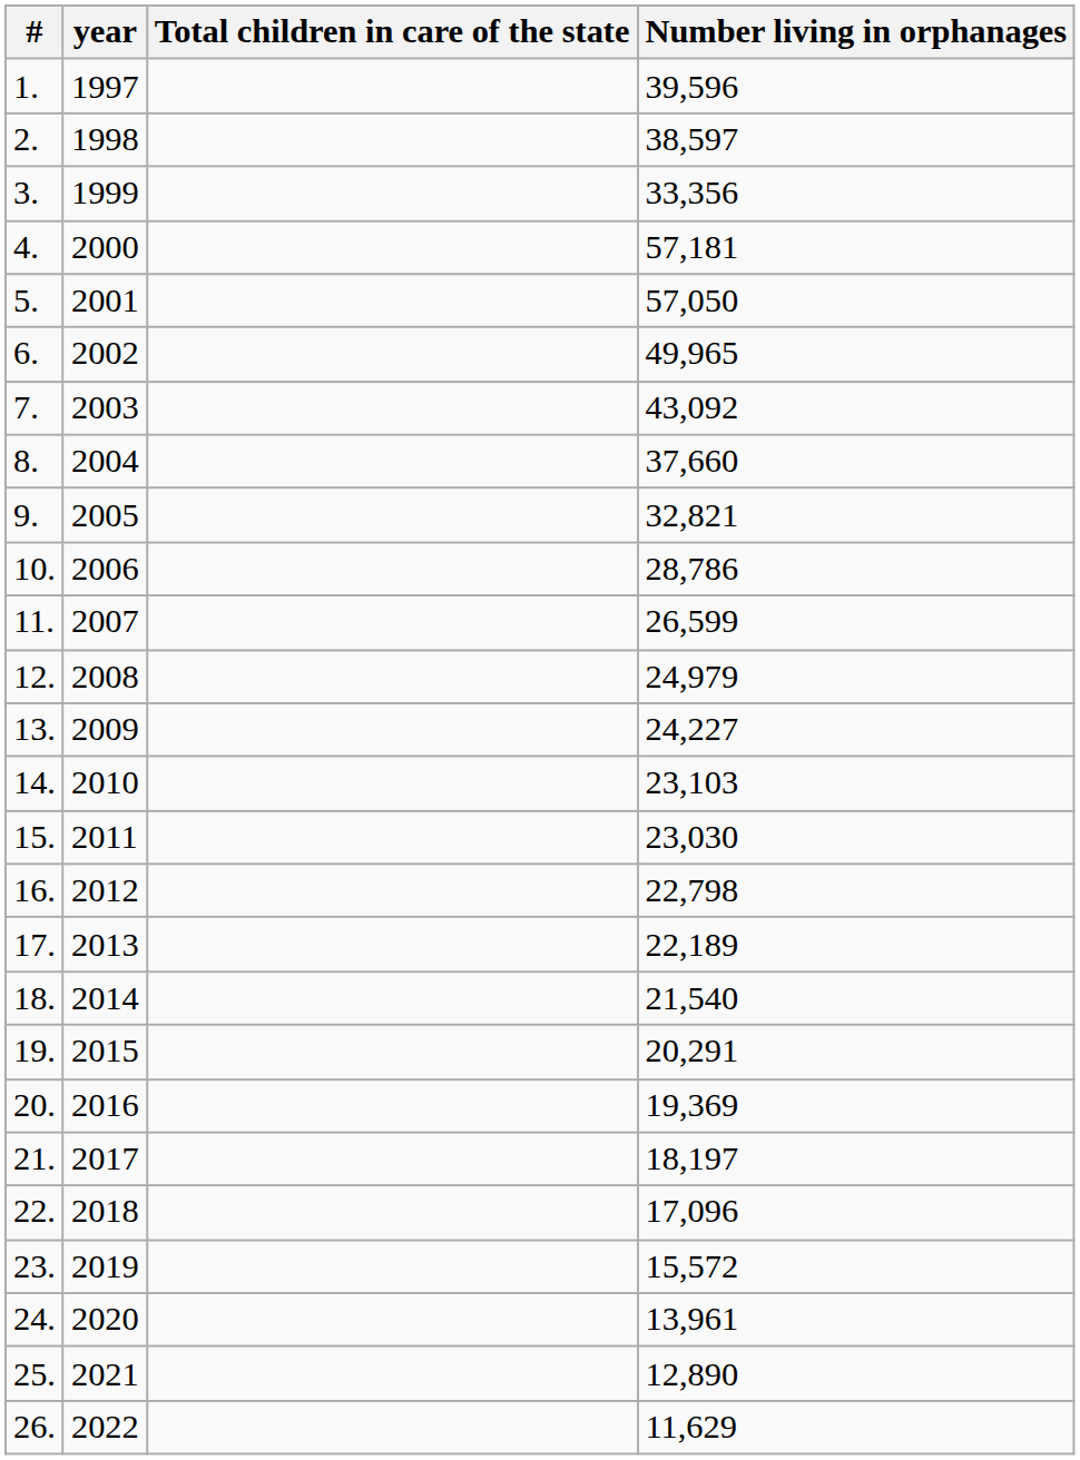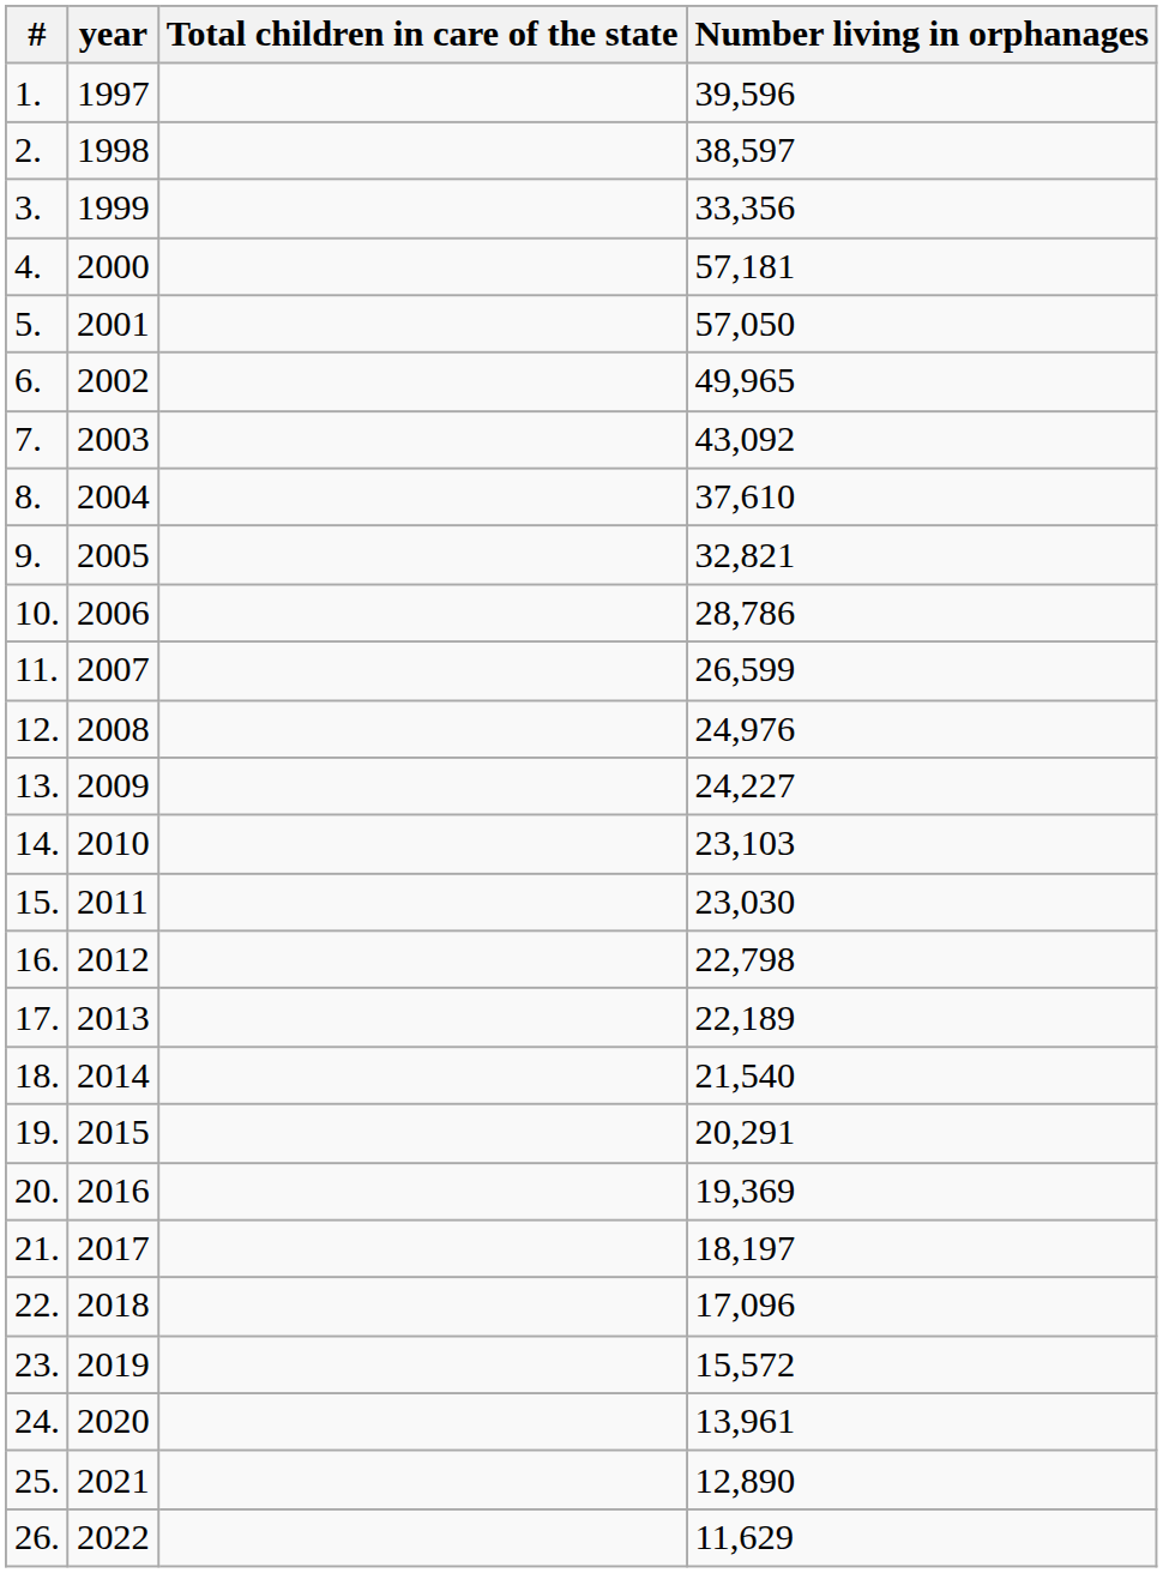 <table class="wikitable sortable">
 <tr>
 <th>#</th>
 <th align=left>year</th>
 <th>Total children in care of the state</th>
 <th>Number living in orphanages</th>
 </tr>
 <tr>
 <td>1.</td>
 <td align=left>1997</td>
 <td></td>
 <td>39,596</td>
 </tr>
 <tr>
 <td>2.</td>
 <td align=left>1998</td>
 <td></td>
 <td>38,597</td>
 </tr>
 <tr>
 <td>3.</td>
 <td align=left>1999</td>
 <td></td>
 <td>33,356</td>
 </tr>
 <tr>
 <td>4.</td>
 <td align=left>2000</td>
 <td></td>
 <td>57,181</td>
 </tr>
 <tr>
 <td>5.</td>
 <td align=left>2001</td>
 <td></td>
 <td>57,050</td>
 </tr>
 <tr>
 <td>6.</td>
 <td align=left>2002</td>
 <td></td>
 <td>49,965 </td>
 </tr>
 <tr>
 <td>7.</td>
 <td align=left>2003</td>
 <td></td>
 <td>43,092 </td>
 </tr>
 <tr>
 <td>8.</td>
 <td align=left>2004</td>
 <td></td>
-<td>37,660 </td>
+<td>37,610 </td>
 </tr>
 <tr>
 <td>9.</td>
 <td align=left>2005</td>
 <td></td>
 <td>32,821 </td>
 </tr>
 <tr>
 <td>10.</td>
 <td align=left>2006</td>
 <td></td>
 <td>28,786</td>
 </tr>
 <tr>
 <td>11.</td>
 <td align=left>2007</td>
 <td></td>
 <td>26,599 </td>
 </tr>
 <tr>
 <td>12.</td>
 <td align=left>2008</td>
 <td></td>
-<td>24,979 </td>
+<td>24,976 </td>
 </tr>
 <tr>
 <td>13.</td>
 <td align=left>2009</td>
 <td></td>
 <td>24,227 </td>
 </tr>
 <tr>
 <td>14.</td>
 <td align=left>2010</td>
 <td></td>
 <td>23,103 </td>
 </tr>
 <tr>
 <td>15.</td>
 <td align=left>2011</td>
 <td></td>
 <td>23,030 </td>
 </tr>
 <tr>
 <td>16.</td>
 <td align=left>2012</td>
 <td></td>
 <td>22,798 </td>
 </tr>
 <tr>
 <td>17.</td>
 <td align=left>2013</td>
 <td></td>
 <td>22,189 </td>
 </tr>
 <tr>
 <td>18.</td>
 <td align=left>2014</td>
 <td></td>
 <td>21,540 </td>
 </tr>
 <tr>
 <td>19.</td>
 <td align=left>2015</td>
 <td></td>
 <td>20,291 </td>
 </tr>
 <tr>
 <td>20.</td>
 <td align=left>2016</td>
 <td></td>
 <td>19,369 </td>
 </tr>
 <tr>
 <td>21.</td>
 <td align=left>2017</td>
 <td></td>
 <td>18,197 </td>
 </tr>
 <tr>
 <td>22.</td>
 <td align=left>2018</td>
 <td></td>
 <td>17,096 </td>
 </tr>
 <tr>
 <td>23.</td>
 <td align=left>2019</td>
 <td></td>
 <td>15,572 </td>
 </tr>
 <tr>
 <td>24.</td>
 <td align=left>2020</td>
 <td></td>
 <td>13,961 </td>
 </tr>
 <tr>
 <td>25.</td>
 <td align=left>2021</td>
 <td></td>
 <td>12,890 </td>
 </tr>
 <tr>
 <td>26.</td>
 <td align=left>2022</td>
 <td></td>
 <td>11,629 </td>
 </tr>
 </table>
